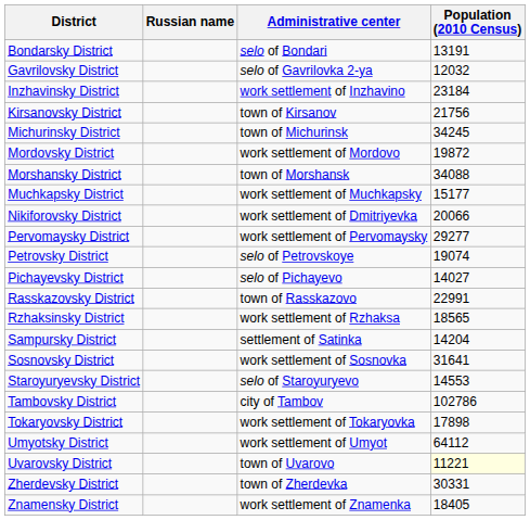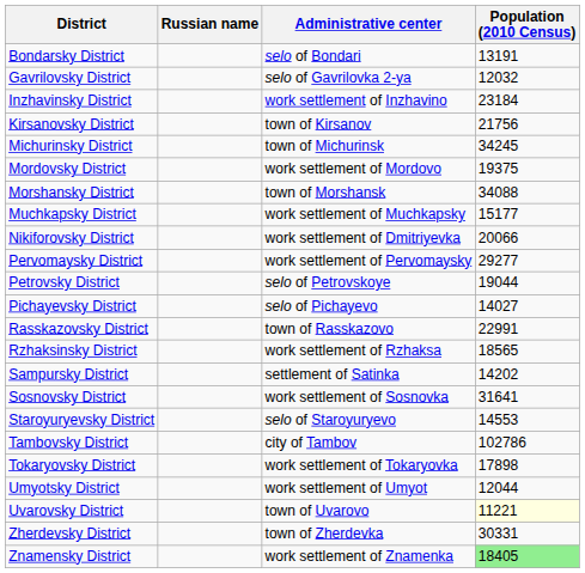 <table class="wikitable sortable">
 <tr>
 <th>District</th>
 <th>Russian name</th>
 <th><a href='#'>Administrative center</a></th>
 <th>Population<br>(<a href='#'>2010 Census</a>)</th>
 </tr>
 <tr>
 <td><a href='#'>Bondarsky District</a></td>
 <td></td>
 <td><em><a href='#'>selo</a></em> of <a href='#'>Bondari</a></td>
 <td>13191</td>
 </tr>
 <tr>
 <td><a href='#'>Gavrilovsky District</a></td>
 <td></td>
 <td><em>selo</em> of <a href='#'>Gavrilovka 2-ya</a></td>
 <td>12032</td>
 </tr>
 <tr>
 <td><a href='#'>Inzhavinsky District</a></td>
 <td></td>
 <td><a href='#'>work settlement</a> of <a href='#'>Inzhavino</a></td>
 <td>23184</td>
 </tr>
 <tr>
 <td><a href='#'>Kirsanovsky District</a></td>
 <td></td>
 <td>town of <a href='#'>Kirsanov</a></td>
 <td>21756</td>
 </tr>
 <tr>
 <td><a href='#'>Michurinsky District</a></td>
 <td></td>
 <td>town of <a href='#'>Michurinsk</a></td>
 <td>34245</td>
 </tr>
 <tr>
 <td><a href='#'>Mordovsky District</a></td>
 <td></td>
 <td>work settlement of <a href='#'>Mordovo</a></td>
-<td>19872</td>
+<td>19375</td>
 </tr>
 <tr>
 <td><a href='#'>Morshansky District</a></td>
 <td></td>
 <td>town of <a href='#'>Morshansk</a></td>
 <td>34088</td>
 </tr>
 <tr>
 <td><a href='#'>Muchkapsky District</a></td>
 <td></td>
 <td>work settlement of <a href='#'>Muchkapsky</a></td>
 <td>15177</td>
 </tr>
 <tr>
 <td><a href='#'>Nikiforovsky District</a></td>
 <td></td>
 <td>work settlement of <a href='#'>Dmitriyevka</a></td>
 <td>20066</td>
 </tr>
 <tr>
 <td><a href='#'>Pervomaysky District</a></td>
 <td></td>
 <td>work settlement of <a href='#'>Pervomaysky</a></td>
 <td>29277</td>
 </tr>
 <tr>
 <td><a href='#'>Petrovsky District</a></td>
 <td></td>
 <td><em>selo</em> of <a href='#'>Petrovskoye</a></td>
-<td>19074</td>
+<td>19044</td>
 </tr>
 <tr>
 <td><a href='#'>Pichayevsky District</a></td>
 <td></td>
 <td><em>selo</em> of <a href='#'>Pichayevo</a></td>
 <td>14027</td>
 </tr>
 <tr>
 <td><a href='#'>Rasskazovsky District</a></td>
 <td></td>
 <td>town of <a href='#'>Rasskazovo</a></td>
 <td>22991</td>
 </tr>
 <tr>
 <td><a href='#'>Rzhaksinsky District</a></td>
 <td></td>
 <td>work settlement of <a href='#'>Rzhaksa</a></td>
 <td>18565</td>
 </tr>
 <tr>
 <td><a href='#'>Sampursky District</a></td>
 <td></td>
 <td>settlement of <a href='#'>Satinka</a></td>
-<td>14204</td>
+<td>14202</td>
 </tr>
 <tr>
 <td><a href='#'>Sosnovsky District</a></td>
 <td></td>
 <td>work settlement of <a href='#'>Sosnovka</a></td>
 <td>31641</td>
 </tr>
 <tr>
 <td><a href='#'>Staroyuryevsky District</a></td>
 <td></td>
 <td><em>selo</em> of <a href='#'>Staroyuryevo</a></td>
 <td>14553</td>
 </tr>
 <tr>
 <td><a href='#'>Tambovsky District</a></td>
 <td></td>
 <td>city of <a href='#'>Tambov</a></td>
 <td>102786</td>
 </tr>
 <tr>
 <td><a href='#'>Tokaryovsky District</a></td>
 <td></td>
 <td>work settlement of <a href='#'>Tokaryovka</a></td>
 <td>17898</td>
 </tr>
 <tr>
 <td><a href='#'>Umyotsky District</a></td>
 <td></td>
 <td>work settlement of <a href='#'>Umyot</a></td>
-<td>64112</td>
+<td>12044</td>
 </tr>
 <tr>
 <td><a href='#'>Uvarovsky District</a></td>
 <td></td>
 <td>town of <a href='#'>Uvarovo</a></td>
 <td style="background: lightyellow;">11221</td>
 </tr>
 <tr>
 <td><a href='#'>Zherdevsky District</a></td>
 <td></td>
 <td>town of <a href='#'>Zherdevka</a></td>
 <td>30331</td>
 </tr>
 <tr>
 <td><a href='#'>Znamensky District</a></td>
 <td></td>
 <td>work settlement of <a href='#'>Znamenka</a></td>
-<td>18405</td>
+<td style="background: lightgreen;">18405</td>
 </tr>
 </table>
